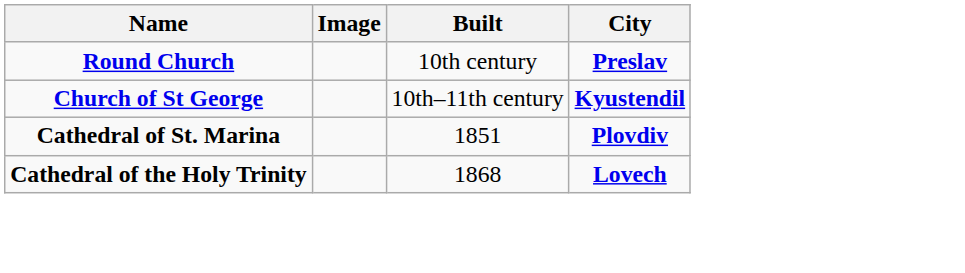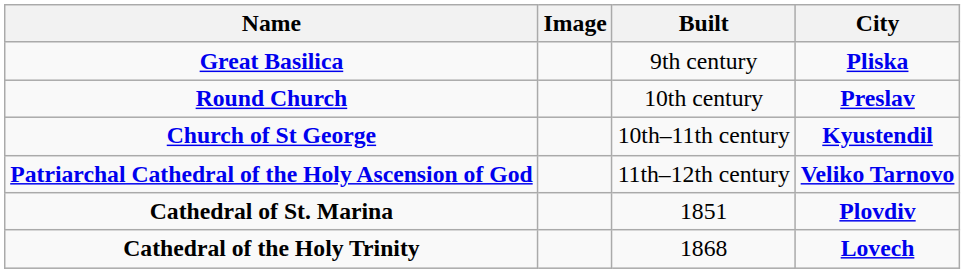 <table class="sortable wikitable">
 <tr>
 <th>Name</th>
 <th>Image</th>
 <th>Built</th>
 <th>City</th>
+</tr>
+<tr align="center">
+<td><strong><a href='#'>Great Basilica</a></strong></td>
+<td></td>
+<td>9th century</td>
+<td><strong><a href='#'>Pliska</a></strong></td>
 </tr>
 <tr align="center">
 <td><strong><a href='#'>Round Church</a></strong></td>
 <td></td>
 <td>10th century</td>
 <td><strong><a href='#'>Preslav</a></strong></td>
 </tr>
 <tr align="center">
 <td><strong><a href='#'>Church of St George</a></strong></td>
 <td></td>
 <td>10th–11th century</td>
 <td><strong><a href='#'>Kyustendil</a></strong></td>
 </tr>
 <tr align="center">
+<td><strong><a href='#'>Patriarchal Cathedral of the Holy Ascension of God</a></strong></td>
+<td></td>
+<td>11th–12th century</td>
+<td><strong><a href='#'>Veliko Tarnovo</a></strong></td>
+</tr>
+<tr align="center">
 <td><strong>Cathedral of St. Marina</strong></td>
 <td></td>
 <td>1851</td>
 <td><strong><a href='#'>Plovdiv</a></strong></td>
 </tr>
 <tr align="center">
 <td><strong>Cathedral of the Holy Trinity</strong></td>
 <td></td>
 <td>1868</td>
 <td><strong><a href='#'>Lovech</a></strong></td>
 </tr>
 </table>
